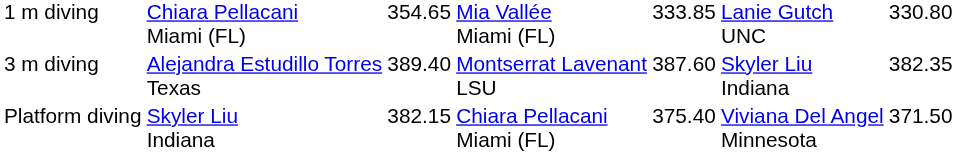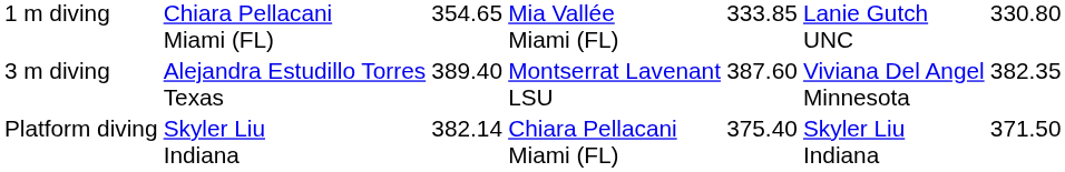 <table>
 <tr valign="top">
 <td>1 m diving</td>
 <td><a href='#'>Chiara Pellacani</a> <br>Miami (FL)</td>
 <td>354.65</td>
 <td><a href='#'>Mia Vallée</a> <br>Miami (FL)</td>
 <td>333.85</td>
 <td><a href='#'>Lanie Gutch</a> <br>UNC</td>
 <td>330.80</td>
 </tr>
 <tr valign="top">
 <td>3 m diving</td>
 <td><a href='#'>Alejandra Estudillo Torres</a> <br>Texas</td>
 <td>389.40</td>
 <td><a href='#'>Montserrat Lavenant</a> <br>LSU</td>
 <td>387.60</td>
-<td><a href='#'>Skyler Liu</a> <br>Indiana</td>
+<td><a href='#'>Viviana Del Angel</a> <br>Minnesota</td>
 <td>382.35</td>
 </tr>
 <tr valign="top">
 <td>Platform diving</td>
 <td><a href='#'>Skyler Liu</a> <br>Indiana</td>
-<td>382.15</td>
+<td>382.14</td>
 <td><a href='#'>Chiara Pellacani</a> <br>Miami (FL)</td>
 <td>375.40</td>
-<td><a href='#'>Viviana Del Angel</a> <br>Minnesota</td>
+<td><a href='#'>Skyler Liu</a> <br>Indiana</td>
 <td>371.50</td>
 </tr>
 </table>
